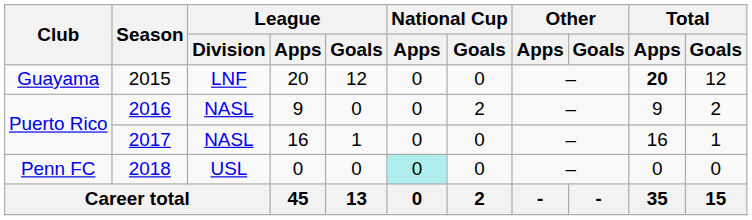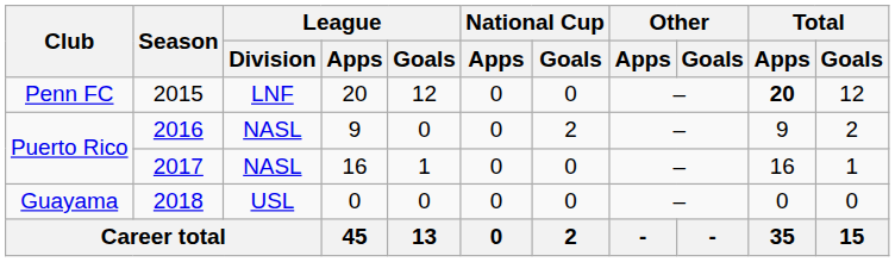 <table class="wikitable" style="text-align: center;">
 <tr>
 <th rowspan="2">Club</th>
 <th rowspan="2">Season</th>
 <th colspan="3">League</th>
 <th colspan="2">National Cup</th>
 <th colspan="2">Other</th>
 <th colspan="2">Total</th>
 </tr>
 <tr>
 <th>Division</th>
 <th>Apps</th>
 <th>Goals</th>
 <th>Apps</th>
 <th>Goals</th>
 <th>Apps</th>
 <th>Goals</th>
 <th>Apps</th>
 <th>Goals</th>
 </tr>
 <tr>
-<td valign="center"><a href='#'>Guayama</a></td>
+<td valign="center"><a href='#'>Penn FC</a></td>
 <td>2015</td>
 <td><a href='#'>LNF</a></td>
 <td>20</td>
 <td>12</td>
 <td>0</td>
 <td>0</td>
 <td colspan="2">–</td>
 <td><strong>20</strong></td>
 <td>12</td>
 </tr>
 <tr>
 <td rowspan=2;valign="center";><a href='#'>Puerto Rico</a></td>
 <td><a href='#'>2016</a></td>
 <td><a href='#'>NASL</a></td>
 <td>9</td>
 <td>0</td>
 <td>0</td>
 <td>2</td>
 <td colspan="2">–</td>
 <td>9</td>
 <td>2</td>
 </tr>
 <tr>
 <td><a href='#'>2017</a></td>
 <td><a href='#'>NASL</a></td>
 <td>16</td>
 <td>1</td>
 <td>0</td>
 <td>0</td>
 <td colspan="2">–</td>
 <td>16</td>
 <td>1</td>
 </tr>
 <tr>
-<td valign="center"><a href='#'>Penn FC</a></td>
+<td valign="center"><a href='#'>Guayama</a></td>
 <td><a href='#'>2018</a></td>
 <td><a href='#'>USL</a></td>
 <td>0</td>
 <td>0</td>
-<td style="background: paleturquoise;">0</td>
+<td>0</td>
 <td>0</td>
 <td colspan="2">–</td>
 <td>0</td>
 <td>0</td>
 </tr>
 <tr>
 <th colspan="3">Career total</th>
 <th>45</th>
 <th>13</th>
 <th>0</th>
 <th>2</th>
 <th>-</th>
 <th>-</th>
 <th>35</th>
 <th>15</th>
 </tr>
 </table>
